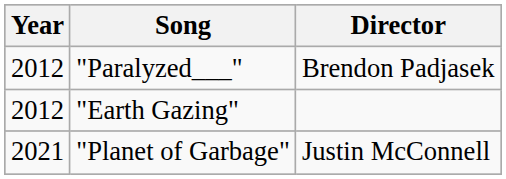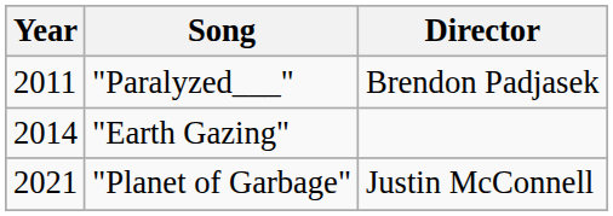 <table class="wikitable">
 <tr>
 <th><strong>Year</strong></th>
 <th>Song</th>
 <th>Director</th>
 </tr>
 <tr>
-<td>2012</td>
+<td>2011</td>
 <td>"Paralyzed___"</td>
 <td>Brendon Padjasek</td>
 </tr>
 <tr>
-<td>2012</td>
+<td>2014</td>
 <td>"Earth Gazing"</td>
 <td></td>
 </tr>
 <tr>
 <td>2021</td>
 <td>"Planet of Garbage"</td>
 <td>Justin McConnell</td>
 </tr>
 </table>
